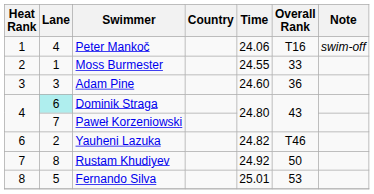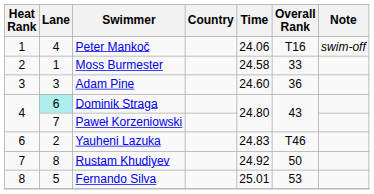 <table class="wikitable" style="text-align:center">
 <tr>
 <th>Heat <br>Rank</th>
 <th>Lane</th>
 <th>Swimmer</th>
 <th>Country</th>
 <th>Time</th>
 <th>Overall<br>Rank</th>
 <th>Note</th>
 </tr>
 <tr>
 <td>1</td>
 <td>4</td>
 <td align=left><a href='#'>Peter Mankoč</a></td>
 <td align=left></td>
 <td>24.06</td>
 <td>T16</td>
 <td><em>swim-off</em></td>
 </tr>
 <tr>
 <td>2</td>
 <td>1</td>
 <td align=left><a href='#'>Moss Burmester</a></td>
 <td align=left></td>
-<td>24.55</td>
+<td>24.58</td>
 <td>33</td>
 <td></td>
 </tr>
 <tr>
 <td>3</td>
 <td>3</td>
 <td align=left><a href='#'>Adam Pine</a></td>
 <td align=left></td>
 <td>24.60</td>
 <td>36</td>
 <td></td>
 </tr>
 <tr>
 <td rowspan=2>4</td>
 <td style="background: paleturquoise;">6</td>
 <td align=left><a href='#'>Dominik Straga</a></td>
 <td align=left></td>
 <td rowspan=2>24.80</td>
 <td rowspan=2>43</td>
 <td></td>
 </tr>
 <tr>
 <td>7</td>
 <td align=left><a href='#'>Paweł Korzeniowski</a></td>
 <td align=left></td>
 <td></td>
 </tr>
 <tr>
 <td>6</td>
 <td>2</td>
 <td align=left><a href='#'>Yauheni Lazuka</a></td>
 <td align=left></td>
-<td>24.82</td>
+<td>24.83</td>
 <td>T46</td>
 <td></td>
 </tr>
 <tr>
 <td>7</td>
 <td>8</td>
 <td align=left><a href='#'>Rustam Khudiyev</a></td>
 <td align=left></td>
 <td>24.92</td>
 <td>50</td>
 <td></td>
 </tr>
 <tr>
 <td>8</td>
 <td>5</td>
 <td align=left><a href='#'>Fernando Silva</a></td>
 <td align=left></td>
 <td>25.01</td>
 <td>53</td>
 <td></td>
 </tr>
 <tr>
 </tr>
 </table>
